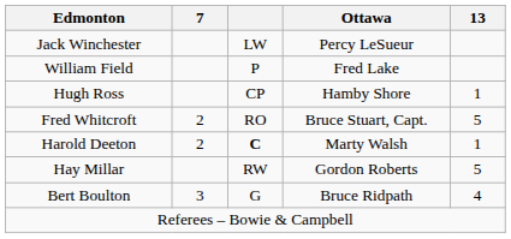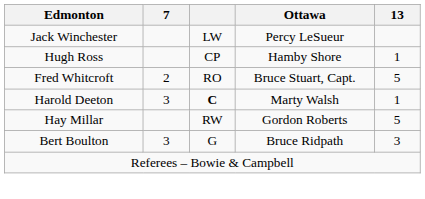 <table class="wikitable" style="text-align:center;">
 <tr>
 <th style="width:10em">Edmonton</th>
 <th style="width:3em">7</th>
 <th style="width:3em"></th>
 <th style="width:10em">Ottawa</th>
 <th style="width:3em">13</th>
 </tr>
 <tr>
 <td>Jack Winchester</td>
 <td></td>
 <td>LW</td>
 <td>Percy LeSueur</td>
-<td></td>
-</tr>
-<tr>
-<td>William Field</td>
-<td></td>
-<td>P</td>
-<td>Fred Lake</td>
 <td></td>
 </tr>
 <tr>
 <td>Hugh Ross</td>
 <td></td>
 <td>CP</td>
 <td>Hamby Shore</td>
 <td>1</td>
 </tr>
 <tr>
 <td>Fred Whitcroft</td>
 <td>2</td>
 <td>RO</td>
 <td>Bruce Stuart, Capt.</td>
 <td>5</td>
 </tr>
 <tr>
 <td>Harold Deeton</td>
-<td>2</td>
+<td>3</td>
 <td><strong>C</strong></td>
 <td>Marty Walsh</td>
 <td>1</td>
 </tr>
 <tr>
 <td>Hay Millar</td>
 <td></td>
 <td>RW</td>
 <td>Gordon Roberts</td>
 <td>5</td>
 </tr>
 <tr>
 <td>Bert Boulton</td>
 <td>3</td>
 <td>G</td>
 <td>Bruce Ridpath</td>
-<td>4</td>
+<td>3</td>
 </tr>
 <tr>
 <td colspan="5" style="text-align:center;">Referees – Bowie & Campbell</td>
 </tr>
 </table>
